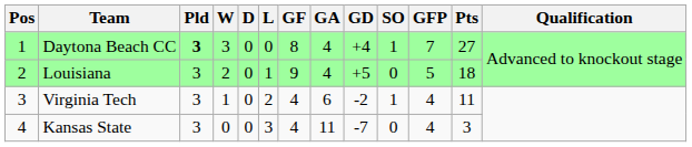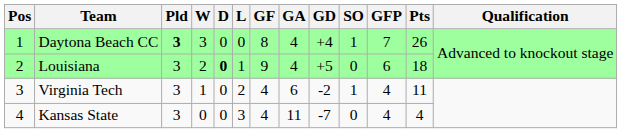 <table class="wikitable" style="text-align:center"; margin: 1em auto">
 <tr>
 <th>Pos</th>
 <th>Team</th>
 <th>Pld</th>
 <th>W</th>
 <th>D</th>
 <th>L</th>
 <th>GF</th>
 <th>GA</th>
 <th>GD</th>
 <th>SO</th>
 <th>GFP</th>
 <th>Pts</th>
 <th>Qualification</th>
 </tr>
 <tr bgcolor="#9eff9e">
 <td>1</td>
 <td style="text-align:left">Daytona Beach CC</td>
 <td><strong>3</strong></td>
 <td>3</td>
 <td>0</td>
 <td>0</td>
 <td>8</td>
 <td>4</td>
 <td>+4</td>
 <td>1</td>
 <td>7</td>
-<td>27</td>
+<td>26</td>
 <td rowspan="2">Advanced to knockout stage</td>
 </tr>
 <tr bgcolor="#9eff9e">
 <td>2</td>
 <td style="text-align:left">Louisiana</td>
 <td>3</td>
 <td>2</td>
-<td>0</td>
+<td><strong>0</strong></td>
 <td>1</td>
 <td>9</td>
 <td>4</td>
 <td>+5</td>
 <td>0</td>
-<td>5</td>
+<td>6</td>
 <td>18</td>
 </tr>
 <tr>
 <td>3</td>
 <td style="text-align:left">Virginia Tech</td>
 <td>3</td>
 <td>1</td>
 <td>0</td>
 <td>2</td>
 <td>4</td>
 <td>6</td>
 <td>-2</td>
 <td>1</td>
 <td>4</td>
 <td>11</td>
 <td rowspan="2"></td>
 </tr>
 <tr>
 <td>4</td>
 <td style="text-align:left">Kansas State</td>
 <td>3</td>
 <td>0</td>
 <td>0</td>
 <td>3</td>
 <td>4</td>
 <td>11</td>
 <td>-7</td>
 <td>0</td>
 <td>4</td>
-<td>3</td>
+<td>4</td>
 </tr>
 </table>
